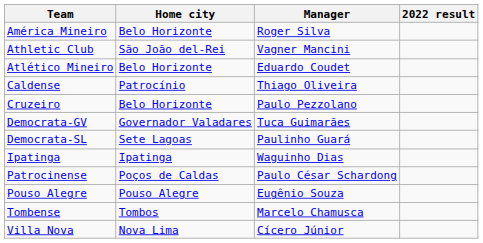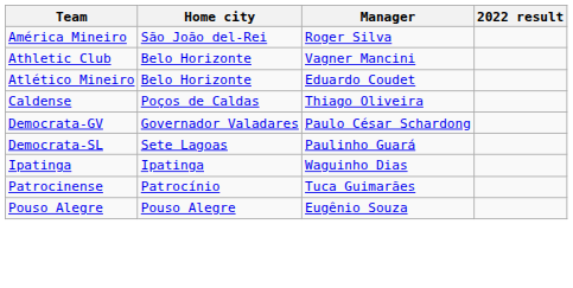 <table class="wikitable sortable">
 <tr>
 <th>Team</th>
 <th>Home city</th>
 <th>Manager</th>
 <th>2022 result</th>
 </tr>
 <tr>
 <td><a href='#'>América Mineiro</a></td>
-<td><a href='#'>Belo Horizonte</a></td>
+<td><a href='#'>São João del-Rei</a></td>
 <td><a href='#'>Roger Silva</a></td>
 <td></td>
 </tr>
 <tr>
 <td><a href='#'>Athletic Club</a></td>
-<td><a href='#'>São João del-Rei</a></td>
+<td><a href='#'>Belo Horizonte</a></td>
 <td><a href='#'>Vagner Mancini</a></td>
 <td></td>
 </tr>
 <tr>
 <td><a href='#'>Atlético Mineiro</a></td>
 <td><a href='#'>Belo Horizonte</a></td>
 <td><a href='#'>Eduardo Coudet</a></td>
 <td></td>
 </tr>
 <tr>
 <td><a href='#'>Caldense</a></td>
-<td><a href='#'>Patrocínio</a></td>
+<td><a href='#'>Poços de Caldas</a></td>
 <td><a href='#'>Thiago Oliveira</a></td>
-<td></td>
-</tr>
-<tr>
-<td><a href='#'>Cruzeiro</a></td>
-<td><a href='#'>Belo Horizonte</a></td>
-<td><a href='#'>Paulo Pezzolano</a></td>
 <td></td>
 </tr>
 <tr>
 <td><a href='#'>Democrata-GV</a></td>
 <td><a href='#'>Governador Valadares</a></td>
-<td><a href='#'>Tuca Guimarães</a></td>
+<td><a href='#'>Paulo César Schardong</a></td>
 <td></td>
 </tr>
 <tr>
 <td><a href='#'>Democrata-SL</a></td>
 <td><a href='#'>Sete Lagoas</a></td>
 <td><a href='#'>Paulinho Guará</a></td>
 <td></td>
 </tr>
 <tr>
 <td><a href='#'>Ipatinga</a></td>
 <td><a href='#'>Ipatinga</a></td>
 <td><a href='#'>Waguinho Dias</a></td>
 <td></td>
 </tr>
 <tr>
 <td><a href='#'>Patrocinense</a></td>
-<td><a href='#'>Poços de Caldas</a></td>
-<td><a href='#'>Paulo César Schardong</a></td>
+<td><a href='#'>Patrocínio</a></td>
+<td><a href='#'>Tuca Guimarães</a></td>
 <td></td>
 </tr>
 <tr>
 <td><a href='#'>Pouso Alegre</a></td>
 <td><a href='#'>Pouso Alegre</a></td>
 <td><a href='#'>Eugênio Souza</a></td>
 <td></td>
 </tr>
-<tr>
-<td><a href='#'>Tombense</a></td>
-<td><a href='#'>Tombos</a></td>
-<td><a href='#'>Marcelo Chamusca</a></td>
-<td></td>
-</tr>
-<tr>
-<td><a href='#'>Villa Nova</a></td>
-<td><a href='#'>Nova Lima</a></td>
-<td><a href='#'>Cícero Júnior</a></td>
-<td></td>
-</tr>
 </table>
